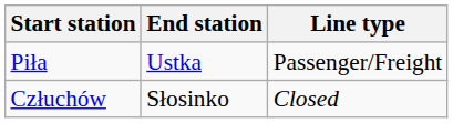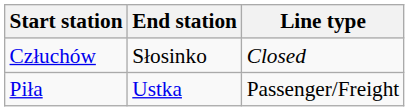 <table class="wikitable">
 <tr>
 <th>Start station</th>
 <th>End station</th>
 <th>Line type</th>
 </tr>
 <tr>
+<td><a href='#'>Człuchów</a></td>
+<td>Słosinko</td>
+<td><em>Closed</em></td>
+</tr>
+<tr>
 <td><a href='#'>Piła</a></td>
 <td><a href='#'>Ustka</a></td>
 <td>Passenger/Freight</td>
 </tr>
-<tr>
-<td><a href='#'>Człuchów</a></td>
-<td>Słosinko</td>
-<td><em>Closed</em></td>
-</tr>
 </table>
